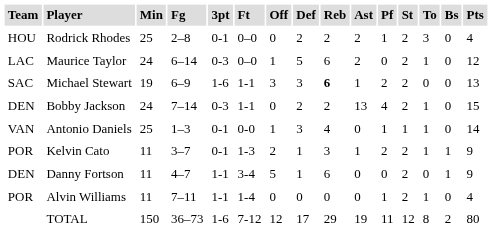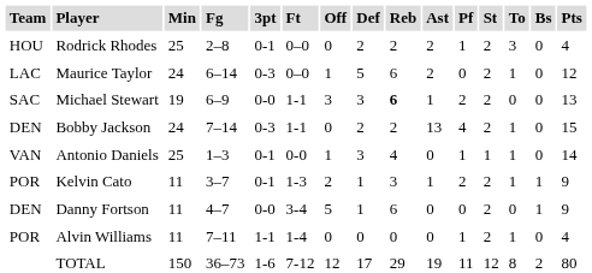 <table cellpadding="4">
 <tr bgcolor="#dddddd">
 <td><strong>Team</strong></td>
 <td><strong>Player</strong></td>
 <td><strong>Min</strong></td>
 <td><strong>Fg</strong></td>
 <td><strong>3pt</strong></td>
 <td><strong>Ft</strong></td>
 <td><strong>Off</strong></td>
 <td><strong>Def</strong></td>
 <td><strong>Reb</strong></td>
 <td><strong>Ast</strong></td>
 <td><strong>Pf</strong></td>
 <td><strong>St</strong></td>
 <td><strong>To</strong></td>
 <td><strong>Bs</strong></td>
 <td><strong>Pts</strong></td>
 </tr>
 <tr>
 <td>HOU</td>
 <td>Rodrick Rhodes</td>
 <td>25</td>
 <td>2–8</td>
 <td>0-1</td>
 <td>0–0</td>
 <td>0</td>
 <td>2</td>
 <td>2</td>
 <td>2</td>
 <td>1</td>
 <td>2</td>
 <td>3</td>
 <td>0</td>
 <td>4</td>
 </tr>
 <tr>
 <td>LAC</td>
 <td>Maurice Taylor</td>
 <td>24</td>
 <td>6–14</td>
 <td>0-3</td>
 <td>0–0</td>
 <td>1</td>
 <td>5</td>
 <td>6</td>
 <td>2</td>
 <td>0</td>
 <td>2</td>
 <td>1</td>
 <td>0</td>
 <td>12</td>
 </tr>
 <tr>
 <td>SAC</td>
 <td>Michael Stewart</td>
 <td>19</td>
 <td>6–9</td>
-<td>1-6</td>
+<td>0-0</td>
 <td>1-1</td>
 <td>3</td>
 <td>3</td>
 <td><strong>6</strong></td>
 <td>1</td>
 <td>2</td>
 <td>2</td>
 <td>0</td>
 <td>0</td>
 <td>13</td>
 </tr>
 <tr>
 <td>DEN</td>
 <td>Bobby Jackson</td>
 <td>24</td>
 <td>7–14</td>
 <td>0-3</td>
 <td>1-1</td>
 <td>0</td>
 <td>2</td>
 <td>2</td>
 <td>13</td>
 <td>4</td>
 <td>2</td>
 <td>1</td>
 <td>0</td>
 <td>15</td>
 </tr>
 <tr>
 <td>VAN</td>
 <td>Antonio Daniels</td>
 <td>25</td>
 <td>1–3</td>
 <td>0-1</td>
 <td>0-0</td>
 <td>1</td>
 <td>3</td>
 <td>4</td>
 <td>0</td>
 <td>1</td>
 <td>1</td>
 <td>1</td>
 <td>0</td>
 <td>14</td>
 </tr>
 <tr>
 <td>POR</td>
 <td>Kelvin Cato</td>
 <td>11</td>
 <td>3–7</td>
 <td>0-1</td>
 <td>1-3</td>
 <td>2</td>
 <td>1</td>
 <td>3</td>
 <td>1</td>
 <td>2</td>
 <td>2</td>
 <td>1</td>
 <td>1</td>
 <td>9</td>
 </tr>
 <tr>
 <td>DEN</td>
 <td>Danny Fortson</td>
 <td>11</td>
 <td>4–7</td>
-<td>1-1</td>
+<td>0-0</td>
 <td>3-4</td>
 <td>5</td>
 <td>1</td>
 <td>6</td>
 <td>0</td>
 <td>0</td>
 <td>2</td>
 <td>0</td>
 <td>1</td>
 <td>9</td>
 </tr>
 <tr>
 <td>POR</td>
 <td>Alvin Williams</td>
 <td>11</td>
 <td>7–11</td>
 <td>1-1</td>
 <td>1-4</td>
 <td>0</td>
 <td>0</td>
 <td>0</td>
 <td>0</td>
 <td>1</td>
 <td>2</td>
 <td>1</td>
 <td>0</td>
 <td>4</td>
 </tr>
 <tr>
 <td></td>
 <td>TOTAL</td>
 <td>150</td>
 <td>36–73</td>
 <td>1-6</td>
 <td>7-12</td>
 <td>12</td>
 <td>17</td>
 <td>29</td>
 <td>19</td>
 <td>11</td>
 <td>12</td>
 <td>8</td>
 <td>2</td>
 <td>80</td>
 </tr>
 <tr>
 </tr>
 </table>
